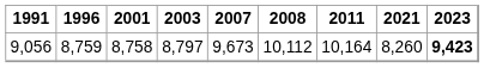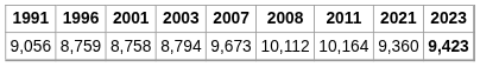 <table align="center" rules="all" cellspacing="0" cellpadding="4" style="border: 1px solid #999; border-right: 2px solid #999; border-bottom:2px solid #999">
 <tr>
 <th>1991</th>
 <th>1996</th>
 <th>2001</th>
 <th>2003</th>
 <th>2007</th>
 <th>2008</th>
 <th>2011</th>
 <th>2021</th>
 <th>2023</th>
 </tr>
 <tr>
 <td align=center>9,056</td>
 <td align=center>8,759</td>
 <td align=center>8,758</td>
-<td align=center>8,797</td>
+<td align=center>8,794</td>
 <td align=center>9,673</td>
 <td align=center>10,112</td>
 <td align=center>10,164</td>
-<td align=center>8,260</td>
+<td align=center>9,360</td>
 <td align=center><strong>9,423</strong></td>
 </tr>
 </table>
